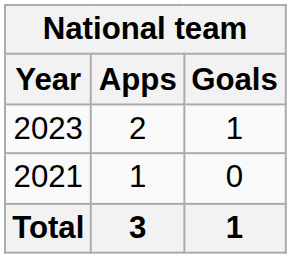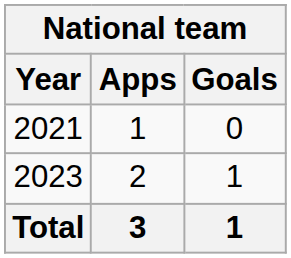 <table class="wikitable" style="text-align:center">
 <tr>
 <th colspan=3>National team</th>
 </tr>
 <tr>
 <th>Year</th>
 <th>Apps</th>
 <th>Goals</th>
 </tr>
 <tr>
+<td>2021</td>
+<td>1</td>
+<td>0</td>
+</tr>
+<tr>
 <td>2023</td>
 <td>2</td>
 <td>1</td>
-</tr>
-<tr>
-<td>2021</td>
-<td>1</td>
-<td>0</td>
 </tr>
 <tr>
 <th>Total</th>
 <th>3</th>
 <th>1</th>
 </tr>
 </table>
